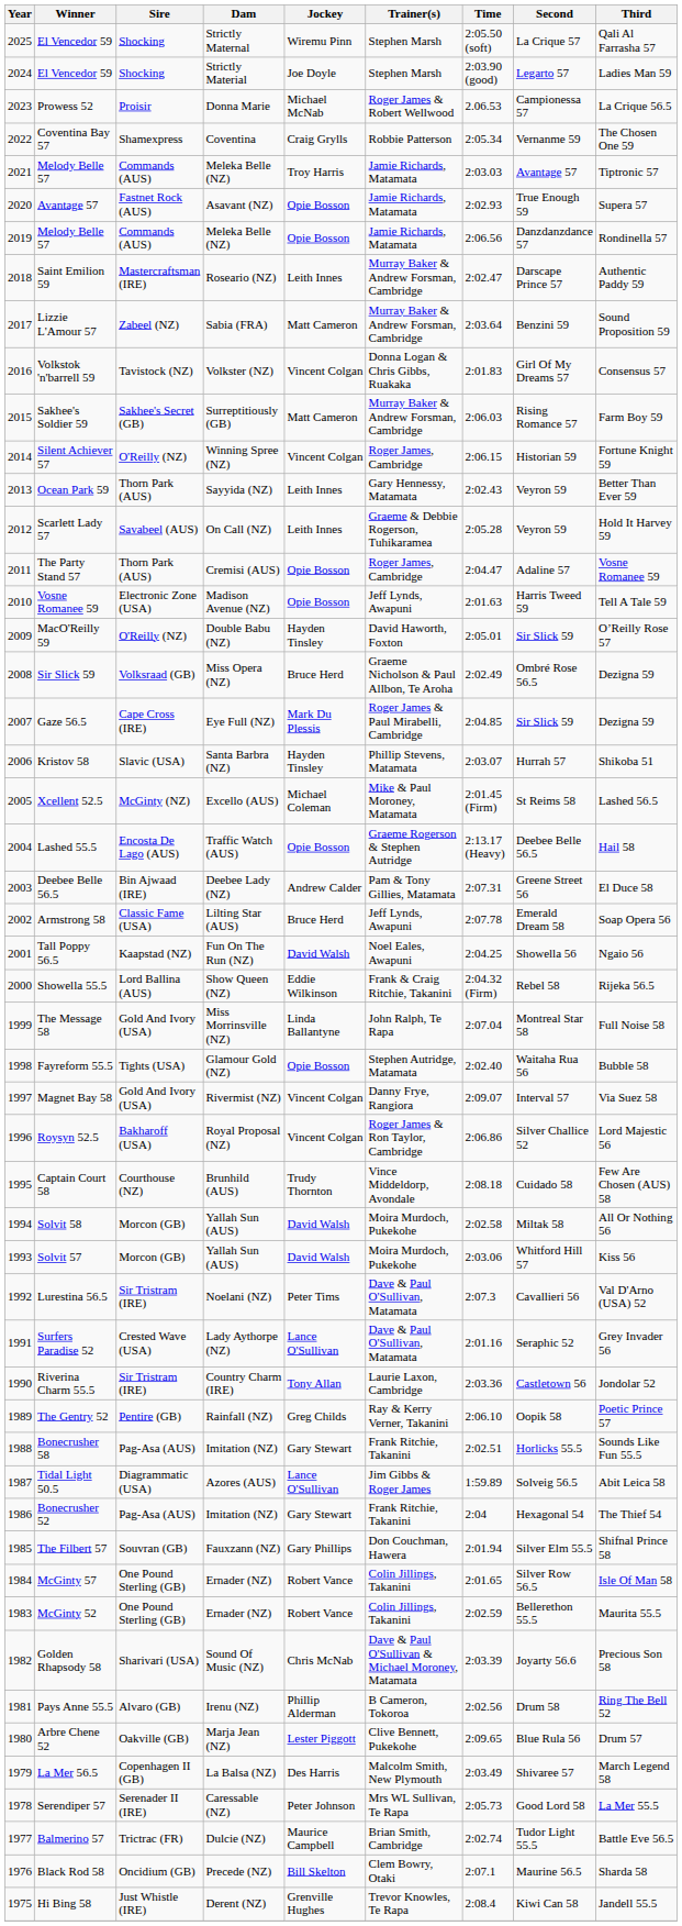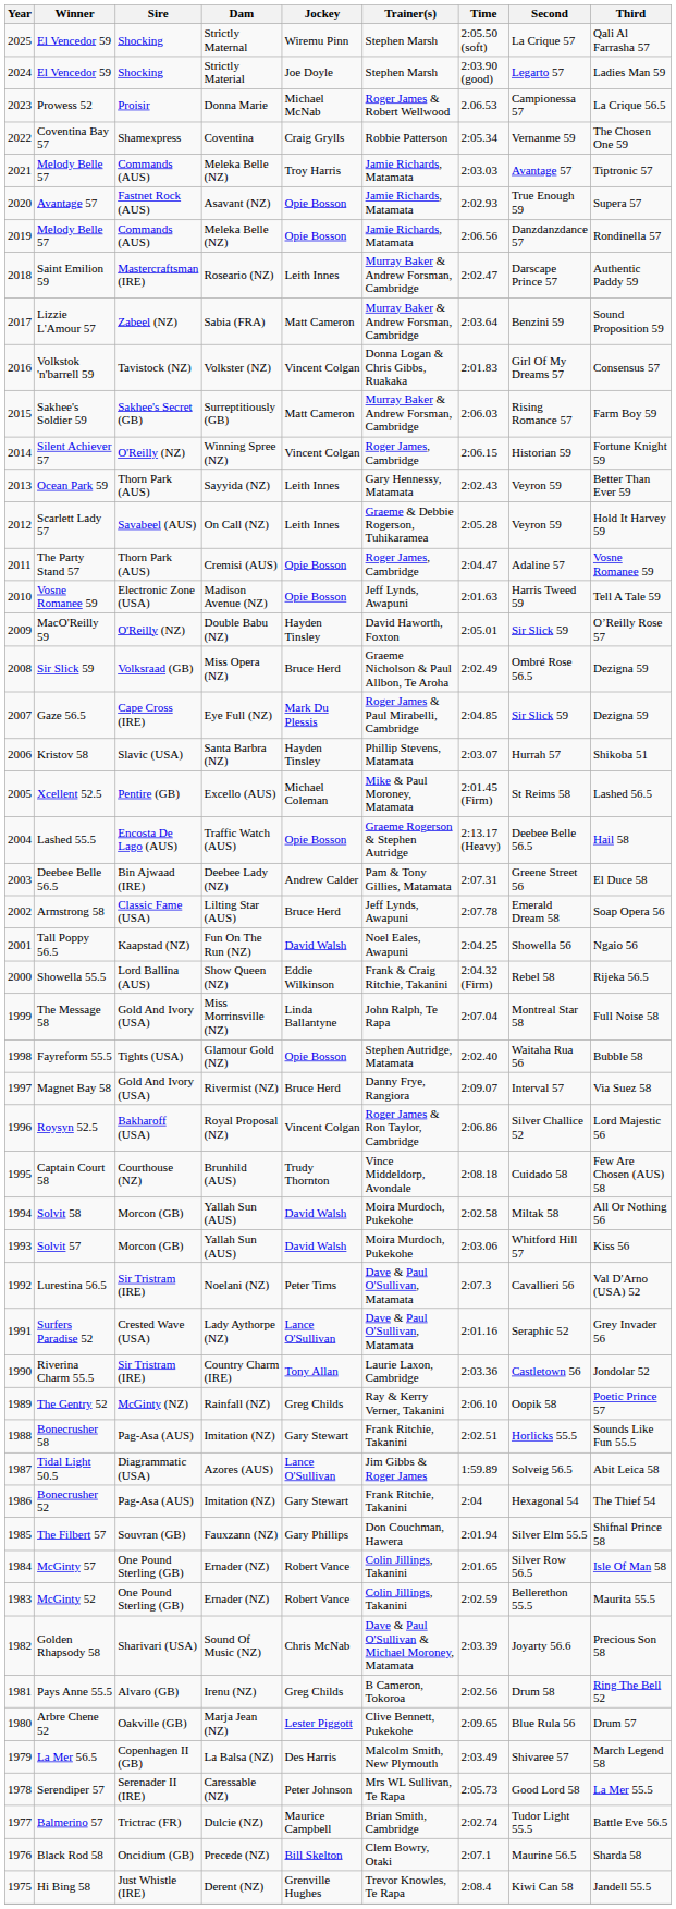 <table class="wikitable sortable">
 <tr>
 <th width="30px">Year<br></th>
 <th width="100px">Winner<br></th>
 <th width="100px">Sire <br></th>
 <th width="100px">Dam<br></th>
 <th width="100px">Jockey<br></th>
 <th width="120px">Trainer(s)<br></th>
 <th width="60px">Time<br></th>
 <th width="100px">Second<br></th>
 <th width="100px">Third<br></th>
 </tr>
 <tr>
 <td>2025</td>
 <td><a href='#'>El Vencedor</a> 59</td>
 <td><a href='#'>Shocking</a></td>
 <td>Strictly Maternal</td>
 <td>Wiremu Pinn</td>
 <td>Stephen Marsh</td>
 <td>2:05.50 (soft)</td>
 <td>La Crique 57</td>
 <td>Qali Al Farrasha 57</td>
 </tr>
 <tr>
 <td>2024 </td>
 <td><a href='#'>El Vencedor</a> 59</td>
 <td><a href='#'>Shocking</a></td>
 <td>Strictly Material</td>
 <td>Joe Doyle</td>
 <td>Stephen Marsh</td>
 <td>2:03.90 (good)</td>
 <td><a href='#'>Legarto</a> 57</td>
 <td>Ladies Man 59</td>
 </tr>
 <tr>
 <td>2023 </td>
 <td>Prowess 52</td>
 <td><a href='#'>Proisir</a></td>
 <td>Donna Marie</td>
 <td>Michael McNab</td>
 <td><a href='#'>Roger James</a> & Robert Wellwood</td>
 <td>2.06.53</td>
 <td>Campionessa 57</td>
 <td>La Crique 56.5</td>
 </tr>
 <tr>
 <td>2022</td>
 <td>Coventina Bay 57</td>
 <td>Shamexpress</td>
 <td>Coventina</td>
 <td>Craig Grylls</td>
 <td>Robbie Patterson</td>
 <td>2:05.34</td>
 <td>Vernanme 59</td>
 <td>The Chosen One 59</td>
 </tr>
 <tr>
 <td>2021</td>
 <td><a href='#'>Melody Belle</a> 57</td>
 <td><a href='#'>Commands</a> (AUS)</td>
 <td>Meleka Belle (NZ)</td>
 <td>Troy Harris</td>
 <td><a href='#'>Jamie Richards</a>, Matamata</td>
 <td>2:03.03</td>
 <td><a href='#'>Avantage</a> 57</td>
 <td>Tiptronic 57</td>
 </tr>
 <tr>
 <td>2020</td>
 <td><a href='#'>Avantage</a> 57</td>
 <td><a href='#'>Fastnet Rock</a> (AUS)</td>
 <td>Asavant (NZ)</td>
 <td><a href='#'>Opie Bosson</a></td>
 <td><a href='#'>Jamie Richards</a>, Matamata</td>
 <td>2:02.93</td>
 <td>True Enough 59</td>
 <td>Supera 57</td>
 </tr>
 <tr>
 <td>2019</td>
 <td><a href='#'>Melody Belle</a> 57</td>
 <td><a href='#'>Commands</a> (AUS)</td>
 <td>Meleka Belle (NZ)</td>
 <td><a href='#'>Opie Bosson</a></td>
 <td><a href='#'>Jamie Richards</a>, Matamata</td>
 <td>2:06.56</td>
 <td>Danzdanzdance 57</td>
 <td>Rondinella 57</td>
 </tr>
 <tr>
 <td>2018</td>
 <td>Saint Emilion  59</td>
 <td><a href='#'>Mastercraftsman</a> (IRE)</td>
 <td>Roseario (NZ)</td>
 <td>Leith Innes</td>
 <td><a href='#'>Murray Baker</a> & Andrew Forsman, Cambridge</td>
 <td>2:02.47</td>
 <td>Darscape Prince 57</td>
 <td>Authentic Paddy 59</td>
 </tr>
 <tr>
 <td>2017</td>
 <td>Lizzie L'Amour  57</td>
 <td><a href='#'>Zabeel</a> (NZ)</td>
 <td>Sabia (FRA)</td>
 <td>Matt Cameron</td>
 <td><a href='#'>Murray Baker</a> & Andrew Forsman, Cambridge</td>
 <td>2:03.64</td>
 <td>Benzini 59</td>
 <td>Sound Proposition 59</td>
 </tr>
 <tr>
 <td>2016</td>
 <td>Volkstok 'n'barrell  59</td>
 <td>Tavistock (NZ)</td>
 <td>Volkster (NZ)</td>
 <td>Vincent Colgan</td>
 <td>Donna Logan & Chris Gibbs, Ruakaka</td>
 <td>2:01.83</td>
 <td>Girl Of My Dreams 57</td>
 <td>Consensus 57</td>
 </tr>
 <tr>
 <td>2015</td>
 <td>Sakhee's Soldier 59</td>
 <td><a href='#'>Sakhee's Secret</a> (GB)</td>
 <td>Surreptitiously (GB)</td>
 <td>Matt Cameron</td>
 <td><a href='#'>Murray Baker</a> & Andrew Forsman, Cambridge</td>
 <td>2:06.03</td>
 <td>Rising Romance 57</td>
 <td>Farm Boy 59</td>
 </tr>
 <tr>
 <td>2014</td>
 <td><a href='#'>Silent Achiever</a> 57</td>
 <td><a href='#'>O'Reilly</a> (NZ)</td>
 <td>Winning Spree (NZ)</td>
 <td>Vincent Colgan</td>
 <td><a href='#'>Roger James</a>, Cambridge</td>
 <td>2:06.15</td>
 <td>Historian 59</td>
 <td>Fortune Knight 59</td>
 </tr>
 <tr>
 <td>2013</td>
 <td><a href='#'>Ocean Park</a> 59</td>
 <td>Thorn Park (AUS)</td>
 <td>Sayyida (NZ)</td>
 <td>Leith Innes</td>
 <td>Gary Hennessy, Matamata</td>
 <td>2:02.43</td>
 <td>Veyron 59</td>
 <td>Better Than Ever 59</td>
 </tr>
 <tr>
 <td>2012</td>
 <td>Scarlett Lady 57</td>
 <td><a href='#'>Savabeel</a> (AUS)</td>
 <td>On Call (NZ)</td>
 <td>Leith Innes</td>
 <td><a href='#'>Graeme</a> & Debbie Rogerson, Tuhikaramea</td>
 <td>2:05.28</td>
 <td>Veyron 59</td>
 <td>Hold It Harvey 59</td>
 </tr>
 <tr>
 <td>2011</td>
 <td>The Party Stand 57</td>
 <td>Thorn Park (AUS)</td>
 <td>Cremisi (AUS)</td>
 <td><a href='#'>Opie Bosson</a></td>
 <td><a href='#'>Roger James</a>, Cambridge</td>
 <td>2:04.47</td>
 <td>Adaline 57</td>
 <td><a href='#'>Vosne Romanee</a> 59</td>
 </tr>
 <tr>
 <td>2010</td>
 <td><a href='#'>Vosne Romanee</a> 59</td>
 <td>Electronic Zone (USA)</td>
 <td>Madison Avenue (NZ)</td>
 <td><a href='#'>Opie Bosson</a></td>
 <td>Jeff Lynds, Awapuni</td>
 <td>2:01.63</td>
 <td>Harris Tweed 59</td>
 <td>Tell A Tale 59</td>
 </tr>
 <tr>
 <td>2009</td>
 <td>MacO'Reilly 59</td>
 <td><a href='#'>O'Reilly</a> (NZ)</td>
 <td>Double Babu (NZ)</td>
 <td>Hayden Tinsley</td>
 <td>David Haworth, Foxton</td>
 <td>2:05.01</td>
 <td><a href='#'>Sir Slick</a> 59</td>
 <td>O’Reilly Rose 57</td>
 </tr>
 <tr>
 <td>2008</td>
 <td><a href='#'>Sir Slick</a> 59</td>
 <td><a href='#'>Volksraad</a> (GB)</td>
 <td>Miss Opera (NZ)</td>
 <td>Bruce Herd</td>
 <td>Graeme Nicholson & Paul Allbon, Te Aroha</td>
 <td>2:02.49</td>
 <td>Ombré Rose 56.5</td>
 <td>Dezigna 59</td>
 </tr>
 <tr>
 <td>2007</td>
 <td>Gaze 56.5</td>
 <td><a href='#'>Cape Cross</a> (IRE)</td>
 <td>Eye Full (NZ)</td>
 <td><a href='#'>Mark Du Plessis</a></td>
 <td><a href='#'>Roger James</a> & Paul Mirabelli, Cambridge</td>
 <td>2:04.85</td>
 <td><a href='#'>Sir Slick</a> 59</td>
 <td>Dezigna 59</td>
 </tr>
 <tr>
 <td>2006</td>
 <td>Kristov 58</td>
 <td>Slavic (USA)</td>
 <td>Santa Barbra (NZ)</td>
 <td>Hayden Tinsley</td>
 <td>Phillip Stevens, Matamata</td>
 <td>2:03.07</td>
 <td>Hurrah 57</td>
 <td>Shikoba 51</td>
 </tr>
 <tr>
 <td>2005</td>
 <td><a href='#'>Xcellent</a> 52.5</td>
-<td><a href='#'>McGinty</a> (NZ)</td>
+<td><a href='#'>Pentire</a> (GB)</td>
 <td>Excello (AUS)</td>
 <td>Michael Coleman</td>
 <td><a href='#'>Mike</a> & Paul Moroney, Matamata</td>
 <td>2:01.45 (Firm)</td>
 <td>St Reims 58</td>
 <td>Lashed 56.5</td>
 </tr>
 <tr>
 <td>2004</td>
 <td>Lashed 55.5</td>
 <td><a href='#'>Encosta De Lago</a> (AUS)</td>
 <td>Traffic Watch (AUS)</td>
 <td><a href='#'>Opie Bosson</a></td>
 <td><a href='#'>Graeme Rogerson</a> & Stephen Autridge</td>
 <td>2:13.17 (Heavy)</td>
 <td>Deebee Belle 56.5</td>
 <td><a href='#'>Hail</a> 58</td>
 </tr>
 <tr>
 <td>2003</td>
 <td>Deebee Belle 56.5</td>
 <td>Bin Ajwaad (IRE)</td>
 <td>Deebee Lady (NZ)</td>
 <td>Andrew Calder</td>
 <td>Pam & Tony Gillies, Matamata</td>
 <td>2:07.31</td>
 <td>Greene Street 56</td>
 <td>El Duce 58</td>
 </tr>
 <tr>
 <td>2002</td>
 <td>Armstrong 58</td>
 <td><a href='#'>Classic Fame</a> (USA)</td>
 <td>Lilting Star (AUS)</td>
 <td>Bruce Herd</td>
 <td>Jeff Lynds, Awapuni</td>
 <td>2:07.78</td>
 <td>Emerald Dream 58</td>
 <td>Soap Opera 56</td>
 </tr>
 <tr>
 <td>2001</td>
 <td>Tall Poppy 56.5 </td>
 <td>Kaapstad (NZ)</td>
 <td>Fun On The Run (NZ)</td>
 <td><a href='#'>David Walsh</a></td>
 <td>Noel Eales, Awapuni</td>
 <td>2:04.25</td>
 <td>Showella 56</td>
 <td>Ngaio 56</td>
 </tr>
 <tr>
 <td>2000</td>
 <td>Showella 55.5</td>
 <td>Lord Ballina (AUS)</td>
 <td>Show Queen (NZ)</td>
 <td>Eddie Wilkinson</td>
 <td>Frank & Craig Ritchie, Takanini</td>
 <td>2:04.32 (Firm)</td>
 <td>Rebel 58</td>
 <td>Rijeka 56.5</td>
 </tr>
 <tr>
 <td>1999</td>
 <td>The Message 58</td>
 <td>Gold And Ivory (USA)</td>
 <td>Miss Morrinsville (NZ)</td>
 <td>Linda Ballantyne</td>
 <td>John Ralph, Te Rapa</td>
 <td>2:07.04</td>
 <td>Montreal Star 58</td>
 <td>Full Noise 58</td>
 </tr>
 <tr>
 <td>1998</td>
 <td>Fayreform 55.5 </td>
 <td>Tights (USA)</td>
 <td>Glamour Gold (NZ)</td>
 <td><a href='#'>Opie Bosson</a></td>
 <td>Stephen Autridge, Matamata</td>
 <td>2:02.40</td>
 <td>Waitaha Rua 56</td>
 <td>Bubble 58</td>
 </tr>
 <tr>
 <td>1997</td>
 <td>Magnet Bay 58</td>
 <td>Gold And Ivory (USA)</td>
 <td>Rivermist (NZ)</td>
-<td>Vincent Colgan</td>
+<td>Bruce Herd</td>
 <td>Danny Frye, Rangiora</td>
 <td>2:09.07</td>
 <td>Interval 57</td>
 <td>Via Suez 58</td>
 </tr>
 <tr>
 <td>1996</td>
 <td><a href='#'>Roysyn</a> 52.5</td>
 <td><a href='#'>Bakharoff</a> (USA)</td>
 <td>Royal Proposal (NZ)</td>
 <td>Vincent Colgan</td>
 <td><a href='#'>Roger James</a> & Ron Taylor, Cambridge</td>
 <td>2:06.86</td>
 <td>Silver Challice 52</td>
 <td>Lord Majestic 56</td>
 </tr>
 <tr>
 <td>1995</td>
 <td>Captain Court 58</td>
 <td>Courthouse (NZ)</td>
 <td>Brunhild (AUS)</td>
 <td>Trudy Thornton</td>
 <td>Vince Middeldorp, Avondale</td>
 <td>2:08.18</td>
 <td>Cuidado 58</td>
 <td>Few Are Chosen (AUS) 58</td>
 </tr>
 <tr>
 <td>1994</td>
 <td><a href='#'>Solvit</a> 58</td>
 <td>Morcon (GB)</td>
 <td>Yallah Sun (AUS)</td>
 <td><a href='#'>David Walsh</a></td>
 <td>Moira Murdoch, Pukekohe</td>
 <td>2:02.58</td>
 <td>Miltak 58</td>
 <td>All Or Nothing 56</td>
 </tr>
 <tr>
 <td>1993</td>
 <td><a href='#'>Solvit</a> 57</td>
 <td>Morcon (GB)</td>
 <td>Yallah Sun (AUS)</td>
 <td><a href='#'>David Walsh</a></td>
 <td>Moira Murdoch, Pukekohe</td>
 <td>2:03.06</td>
 <td>Whitford Hill 57</td>
 <td>Kiss 56</td>
 </tr>
 <tr>
 <td>1992</td>
 <td>Lurestina 56.5</td>
 <td><a href='#'>Sir Tristram</a> (IRE)</td>
 <td>Noelani (NZ)</td>
 <td>Peter Tims</td>
 <td><a href='#'>Dave</a> & <a href='#'>Paul O'Sullivan</a>, Matamata</td>
 <td>2:07.3</td>
 <td>Cavallieri 56</td>
 <td>Val D'Arno (USA) 52</td>
 </tr>
 <tr>
 <td>1991</td>
 <td><a href='#'>Surfers Paradise</a> 52</td>
 <td>Crested Wave (USA)</td>
 <td>Lady Aythorpe (NZ)</td>
 <td><a href='#'>Lance O'Sullivan</a></td>
 <td><a href='#'>Dave</a> & <a href='#'>Paul O'Sullivan</a>, Matamata</td>
 <td>2:01.16</td>
 <td>Seraphic 52</td>
 <td>Grey Invader 56</td>
 </tr>
 <tr>
 <td>1990</td>
 <td>Riverina Charm 55.5</td>
 <td><a href='#'>Sir Tristram</a> (IRE)</td>
 <td>Country Charm (IRE)</td>
 <td><a href='#'>Tony Allan</a></td>
 <td>Laurie Laxon, Cambridge</td>
 <td>2:03.36</td>
 <td><a href='#'>Castletown</a> 56</td>
 <td>Jondolar 52</td>
 </tr>
 <tr>
 <td>1989</td>
 <td><a href='#'>The Gentry</a> 52</td>
-<td><a href='#'>Pentire</a> (GB)</td>
+<td><a href='#'>McGinty</a> (NZ)</td>
 <td>Rainfall (NZ)</td>
 <td>Greg Childs</td>
 <td>Ray & Kerry Verner, Takanini</td>
 <td>2:06.10</td>
 <td>Oopik 58</td>
 <td><a href='#'>Poetic Prince</a> 57</td>
 </tr>
 <tr>
 <td>1988</td>
 <td><a href='#'>Bonecrusher</a> 58</td>
 <td>Pag-Asa (AUS)</td>
 <td>Imitation (NZ)</td>
 <td>Gary Stewart</td>
 <td>Frank Ritchie, Takanini</td>
 <td>2:02.51</td>
 <td><a href='#'>Horlicks</a> 55.5</td>
 <td>Sounds Like Fun 55.5</td>
 </tr>
 <tr>
 <td>1987</td>
 <td><a href='#'>Tidal Light</a> 50.5</td>
 <td>Diagrammatic (USA)</td>
 <td>Azores (AUS)</td>
 <td><a href='#'>Lance O'Sullivan</a></td>
 <td>Jim Gibbs & <a href='#'>Roger James</a></td>
 <td>1:59.89</td>
 <td>Solveig 56.5</td>
 <td>Abit Leica 58</td>
 </tr>
 <tr>
 <td>1986</td>
 <td><a href='#'>Bonecrusher</a> 52</td>
 <td>Pag-Asa (AUS)</td>
 <td>Imitation (NZ)</td>
 <td>Gary Stewart</td>
 <td>Frank Ritchie, Takanini</td>
 <td>2:04</td>
 <td>Hexagonal 54</td>
 <td>The Thief 54</td>
 </tr>
 <tr>
 <td>1985</td>
 <td><a href='#'>The Filbert</a> 57</td>
 <td>Souvran (GB)</td>
 <td>Fauxzann (NZ)</td>
 <td>Gary Phillips</td>
 <td>Don Couchman, Hawera</td>
 <td>2:01.94</td>
 <td>Silver Elm 55.5</td>
 <td>Shifnal Prince 58</td>
 </tr>
 <tr>
 <td>1984</td>
 <td><a href='#'>McGinty</a> 57</td>
 <td>One Pound Sterling (GB)</td>
 <td>Ernader (NZ)</td>
 <td>Robert Vance</td>
 <td><a href='#'>Colin Jillings</a>, Takanini</td>
 <td>2:01.65</td>
 <td>Silver Row 56.5</td>
 <td><a href='#'>Isle Of Man</a> 58</td>
 </tr>
 <tr>
 <td>1983</td>
 <td><a href='#'>McGinty</a> 52</td>
 <td>One Pound Sterling (GB)</td>
 <td>Ernader (NZ)</td>
 <td>Robert Vance</td>
 <td><a href='#'>Colin Jillings</a>, Takanini</td>
 <td>2:02.59</td>
 <td>Bellerethon 55.5</td>
 <td>Maurita 55.5</td>
 </tr>
 <tr>
 <td>1982</td>
 <td>Golden Rhapsody 58</td>
 <td>Sharivari (USA)</td>
 <td>Sound Of Music (NZ)</td>
 <td>Chris McNab</td>
 <td><a href='#'>Dave</a> & <a href='#'>Paul O'Sullivan</a> & <a href='#'>Michael Moroney</a>, Matamata</td>
 <td>2:03.39</td>
 <td>Joyarty 56.6</td>
 <td>Precious Son 58</td>
 </tr>
 <tr>
 <td>1981</td>
 <td>Pays Anne 55.5</td>
 <td>Alvaro (GB)</td>
 <td>Irenu (NZ)</td>
-<td>Phillip Alderman</td>
+<td>Greg Childs</td>
 <td>B Cameron, Tokoroa</td>
 <td>2:02.56</td>
 <td>Drum 58</td>
 <td><a href='#'>Ring The Bell</a> 52</td>
 </tr>
 <tr>
 <td>1980</td>
 <td>Arbre Chene 52</td>
 <td>Oakville (GB)</td>
 <td>Marja Jean (NZ)</td>
 <td><a href='#'>Lester Piggott</a></td>
 <td>Clive Bennett, Pukekohe</td>
 <td>2:09.65</td>
 <td>Blue Rula 56</td>
 <td>Drum 57</td>
 </tr>
 <tr>
 <td>1979</td>
 <td><a href='#'>La Mer</a> 56.5</td>
 <td>Copenhagen II (GB)</td>
 <td>La Balsa (NZ)</td>
 <td>Des Harris</td>
 <td>Malcolm Smith, New Plymouth</td>
 <td>2:03.49</td>
 <td>Shivaree 57</td>
 <td>March Legend 58</td>
 </tr>
 <tr>
 <td>1978</td>
 <td>Serendiper 57</td>
 <td>Serenader II (IRE)</td>
 <td>Caressable (NZ)</td>
 <td>Peter Johnson</td>
 <td>Mrs WL Sullivan, Te Rapa</td>
 <td>2:05.73</td>
 <td>Good Lord 58</td>
 <td><a href='#'>La Mer</a> 55.5</td>
 </tr>
 <tr>
 <td>1977</td>
 <td><a href='#'>Balmerino</a> 57</td>
 <td>Trictrac (FR)</td>
 <td>Dulcie (NZ)</td>
 <td>Maurice Campbell</td>
 <td>Brian Smith, Cambridge</td>
 <td>2:02.74</td>
 <td>Tudor Light 55.5</td>
 <td>Battle Eve 56.5</td>
 </tr>
 <tr>
 <td>1976</td>
 <td>Black Rod 58</td>
 <td>Oncidium (GB)</td>
 <td>Precede (NZ)</td>
 <td><a href='#'>Bill Skelton</a></td>
 <td>Clem Bowry, Otaki</td>
 <td>2:07.1</td>
 <td>Maurine 56.5</td>
 <td>Sharda 58</td>
 </tr>
 <tr>
 <td>1975</td>
 <td>Hi Bing 58</td>
 <td>Just Whistle (IRE)</td>
 <td>Derent (NZ)</td>
 <td>Grenville Hughes</td>
 <td>Trevor Knowles, Te Rapa</td>
 <td>2:08.4</td>
 <td>Kiwi Can 58</td>
 <td>Jandell 55.5</td>
 </tr>
 <tr>
 </tr>
 </table>
